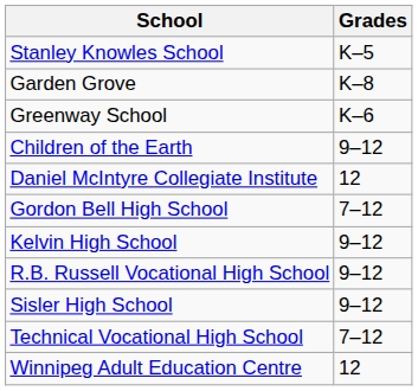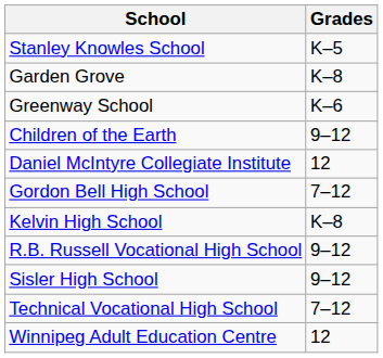 <table class="wikitable">
 <tr>
 <th>School</th>
 <th>Grades</th>
 </tr>
 <tr>
 <td><a href='#'>Stanley Knowles School</a></td>
 <td>K–5</td>
 </tr>
 <tr>
 <td>Garden Grove</td>
 <td>K–8</td>
 </tr>
 <tr>
 <td>Greenway School</td>
 <td>K–6</td>
 </tr>
 <tr>
 <td><a href='#'>Children of the Earth</a></td>
 <td>9–12</td>
 </tr>
 <tr>
 <td><a href='#'>Daniel McIntyre Collegiate Institute</a></td>
 <td>12</td>
 </tr>
 <tr>
 <td><a href='#'>Gordon Bell High School</a></td>
 <td>7–12</td>
 </tr>
 <tr>
 <td><a href='#'>Kelvin High School</a></td>
-<td>9–12</td>
+<td>K–8</td>
 </tr>
 <tr>
 <td><a href='#'>R.B. Russell Vocational High School</a></td>
 <td>9–12</td>
 </tr>
 <tr>
 <td><a href='#'>Sisler High School</a></td>
 <td>9–12</td>
 </tr>
 <tr>
 <td><a href='#'>Technical Vocational High School</a></td>
 <td>7–12</td>
 </tr>
 <tr>
 <td><a href='#'>Winnipeg Adult Education Centre</a></td>
 <td>12</td>
 </tr>
 </table>
